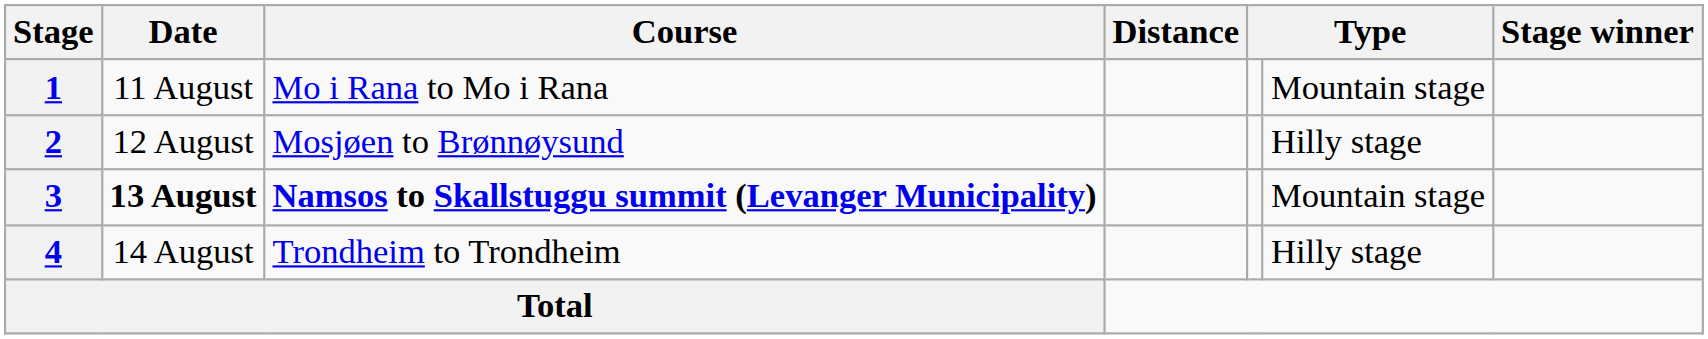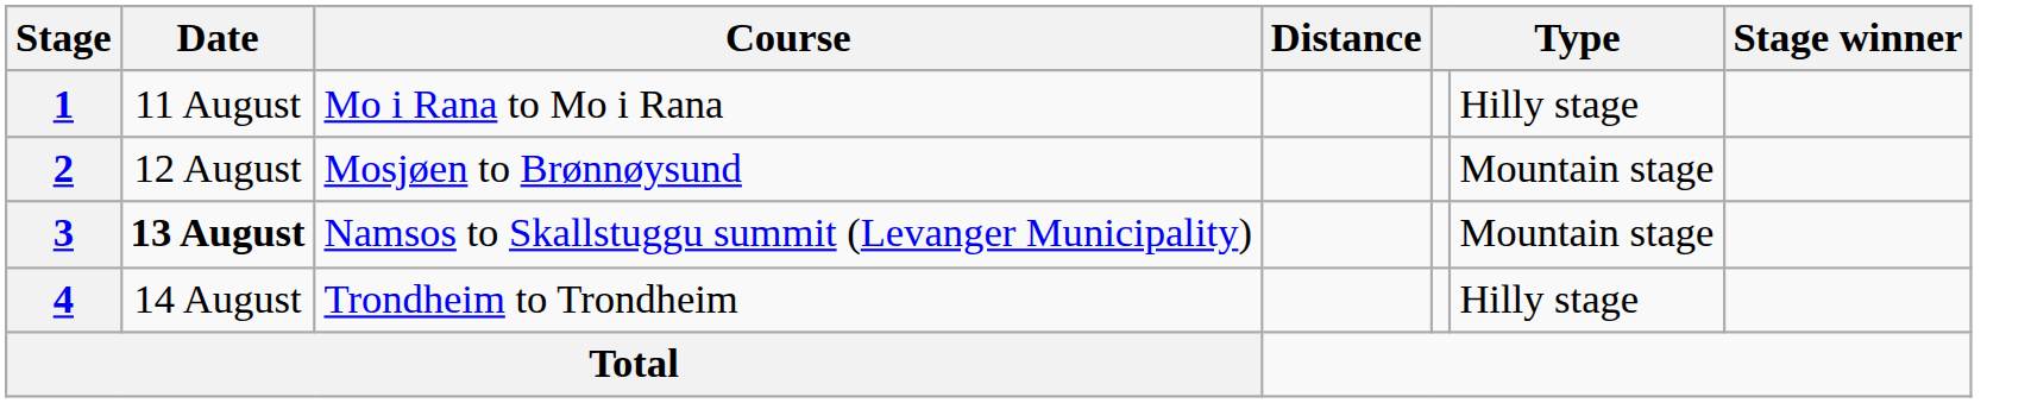 <table class="wikitable">
 <tr>
 <th scope="col">Stage</th>
 <th scope="col">Date</th>
 <th scope="col">Course</th>
 <th scope="col">Distance</th>
 <th scope="col" colspan="2">Type</th>
 <th scope="col">Stage winner</th>
 </tr>
 <tr>
 <th scope="row" style="text-align:center;"><a href='#'>1</a></th>
 <td style="text-align:center;">11 August</td>
 <td><a href='#'>Mo i Rana</a> to Mo i Rana</td>
 <td style="text-align:center;"></td>
 <td></td>
-<td>Mountain stage</td>
+<td>Hilly stage</td>
 <td></td>
 </tr>
 <tr>
 <th scope="row" style="text-align:center;"><a href='#'>2</a></th>
 <td style="text-align:center;">12 August</td>
 <td><a href='#'>Mosjøen</a> to <a href='#'>Brønnøysund</a></td>
 <td style="text-align:center;"></td>
 <td></td>
-<td>Hilly stage</td>
+<td>Mountain stage</td>
 <td></td>
 </tr>
 <tr>
 <th scope="row" style="text-align:center;"><a href='#'>3</a></th>
 <td style="text-align:center;"><strong>13 August</strong></td>
-<td><strong><a href='#'>Namsos</a> to <a href='#'>Skallstuggu summit</a> (<a href='#'>Levanger Municipality</a>)</strong></td>
+<td><a href='#'>Namsos</a> to <a href='#'>Skallstuggu summit</a> (<a href='#'>Levanger Municipality</a>)</td>
 <td style="text-align:center;"></td>
 <td></td>
 <td>Mountain stage</td>
 <td></td>
 </tr>
 <tr>
 <th scope="row" style="text-align:center;"><a href='#'>4</a></th>
 <td style="text-align:center;">14 August</td>
 <td><a href='#'>Trondheim</a> to Trondheim</td>
 <td style="text-align:center;"></td>
 <td></td>
 <td>Hilly stage</td>
 <td></td>
 </tr>
 <tr>
 <th colspan="3">Total</th>
 <td colspan="4" style="text-align:center;"></td>
 </tr>
 </table>
